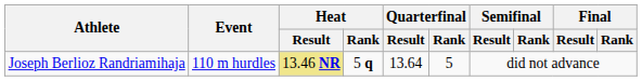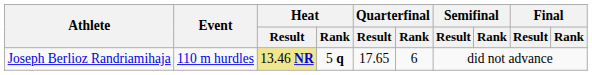 <table class=wikitable style="font-size:90%">
 <tr>
 <th rowspan="2">Athlete</th>
 <th rowspan="2">Event</th>
 <th colspan="2">Heat</th>
 <th colspan="2">Quarterfinal</th>
 <th colspan="2">Semifinal</th>
 <th colspan="2">Final</th>
 </tr>
 <tr style="font-size:95%">
 <th>Result</th>
 <th>Rank</th>
 <th>Result</th>
 <th>Rank</th>
 <th>Result</th>
 <th>Rank</th>
 <th>Result</th>
 <th>Rank</th>
 </tr>
 <tr align=center>
 <td align=left><a href='#'>Joseph Berlioz Randriamihaja</a></td>
 <td align=left><a href='#'>110 m hurdles</a></td>
 <td style="background: khaki;">13.46 <strong><a href='#'>NR</a></strong></td>
 <td>5 <strong>q</strong></td>
-<td>13.64</td>
-<td>5</td>
+<td>17.65</td>
+<td>6</td>
 <td colspan=4>did not advance</td>
 </tr>
 </table>
